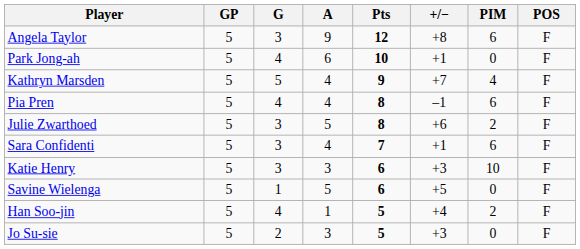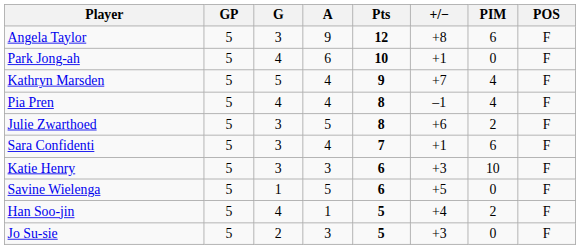 <table class="wikitable sortable" style="text-align:center;">
 <tr>
 <th style="width:225px;">Player</th>
 <th style="width:50px;">GP</th>
 <th style="width:50px;">G</th>
 <th style="width:50px;">A</th>
 <th style="width:60px;">Pts</th>
 <th style="width:60px;">+/−</th>
 <th style="width:50px;">PIM</th>
 <th style="width:60px;">POS</th>
 </tr>
 <tr>
 <td style="text-align:left;"> <a href='#'>Angela Taylor</a></td>
 <td>5</td>
 <td>3</td>
 <td>9</td>
 <td><strong>12</strong></td>
 <td>+8</td>
 <td>6</td>
 <td>F</td>
 </tr>
 <tr>
 <td style="text-align:left;"> <a href='#'>Park Jong-ah</a></td>
 <td>5</td>
 <td>4</td>
 <td>6</td>
 <td><strong>10</strong></td>
 <td>+1</td>
 <td>0</td>
 <td>F</td>
 </tr>
 <tr>
 <td style="text-align:left;"> <a href='#'>Kathryn Marsden</a></td>
 <td>5</td>
 <td>5</td>
 <td>4</td>
 <td><strong>9</strong></td>
 <td>+7</td>
 <td>4</td>
 <td>F</td>
 </tr>
 <tr>
 <td style="text-align:left;"> <a href='#'>Pia Pren</a></td>
 <td>5</td>
 <td>4</td>
 <td>4</td>
 <td><strong>8</strong></td>
 <td>–1</td>
-<td>6</td>
+<td>4</td>
 <td>F</td>
 </tr>
 <tr>
 <td style="text-align:left;"> <a href='#'>Julie Zwarthoed</a></td>
 <td>5</td>
 <td>3</td>
 <td>5</td>
 <td><strong>8</strong></td>
 <td>+6</td>
 <td>2</td>
 <td>F</td>
 </tr>
 <tr>
 <td style="text-align:left;"> <a href='#'>Sara Confidenti</a></td>
 <td>5</td>
 <td>3</td>
 <td>4</td>
 <td><strong>7</strong></td>
 <td>+1</td>
 <td>6</td>
 <td>F</td>
 </tr>
 <tr>
 <td style="text-align:left;"> <a href='#'>Katie Henry</a></td>
 <td>5</td>
 <td>3</td>
 <td>3</td>
 <td><strong>6</strong></td>
 <td>+3</td>
 <td>10</td>
 <td>F</td>
 </tr>
 <tr>
 <td style="text-align:left;"> <a href='#'>Savine Wielenga</a></td>
 <td>5</td>
 <td>1</td>
 <td>5</td>
 <td><strong>6</strong></td>
 <td>+5</td>
 <td>0</td>
 <td>F</td>
 </tr>
 <tr>
 <td style="text-align:left;"> <a href='#'>Han Soo-jin</a></td>
 <td>5</td>
 <td>4</td>
 <td>1</td>
 <td><strong>5</strong></td>
 <td>+4</td>
 <td>2</td>
 <td>F</td>
 </tr>
 <tr>
 <td style="text-align:left;"> <a href='#'>Jo Su-sie</a></td>
 <td>5</td>
 <td>2</td>
 <td>3</td>
 <td><strong>5</strong></td>
 <td>+3</td>
 <td>0</td>
 <td>F</td>
 </tr>
 </table>
